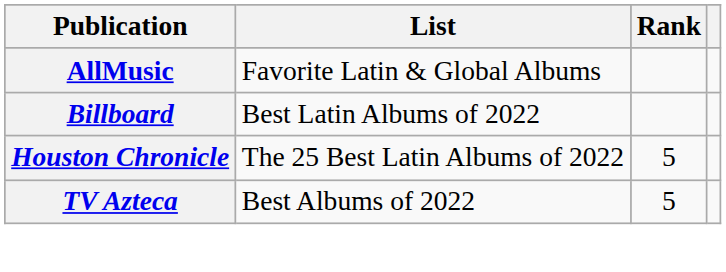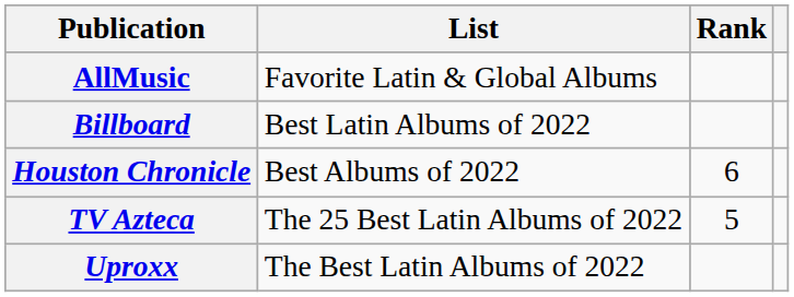 <table class="wikitable sortable plainrowheaders">
 <tr>
 <th scope="col">Publication</th>
 <th scope="col">List</th>
 <th scope="col">Rank</th>
 <th scope="col" class="unsortable"></th>
 </tr>
 <tr>
 <th scope=row><a href='#'>AllMusic</a></th>
 <td>Favorite Latin & Global Albums</td>
 <td></td>
 <td align="center"></td>
 </tr>
 <tr>
 <th scope=row><em><a href='#'>Billboard</a></em></th>
 <td>Best Latin Albums of 2022</td>
 <td></td>
 <td align="center"></td>
 </tr>
 <tr>
 <th scope=row><em><a href='#'>Houston Chronicle</a></em></th>
+<td>Best Albums of 2022</td>
+<td align="center">6</td>
+<td align="center"></td>
+</tr>
+<tr>
+<th scope=row><em><a href='#'>TV Azteca</a></em></th>
 <td>The 25 Best Latin Albums of 2022</td>
 <td align="center">5</td>
 <td align="center"></td>
 </tr>
 <tr>
-<th scope=row><em><a href='#'>TV Azteca</a></em></th>
-<td>Best Albums of 2022</td>
-<td align="center">5</td>
+<th scope=row><em><a href='#'>Uproxx</a></em></th>
+<td>The Best Latin Albums of 2022</td>
+<td></td>
 <td align="center"></td>
 </tr>
 </table>
